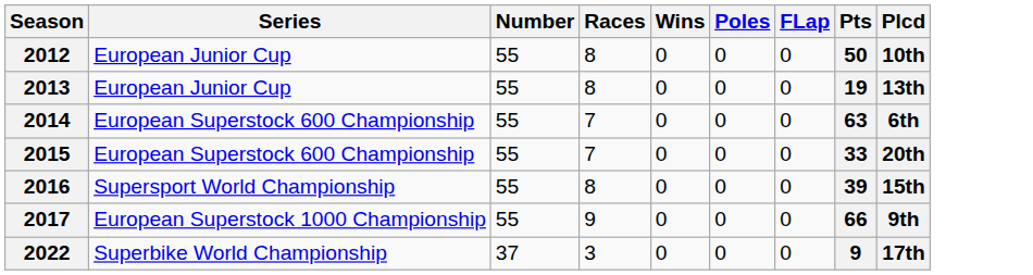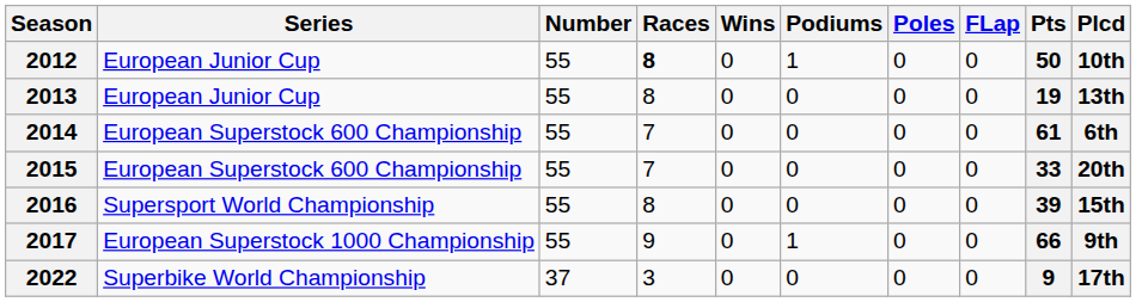 <table class="wikitable">
 <tr>
 <th>Season</th>
 <th>Series</th>
 <th>Number</th>
 <th>Races</th>
 <th>Wins</th>
+<th>Podiums</th>
 <th><a href='#'>Poles</a></th>
 <th><a href='#'>FLap</a></th>
 <th>Pts</th>
 <th>Plcd</th>
 </tr>
 <tr>
 <th>2012</th>
 <td><a href='#'>European Junior Cup</a></td>
 <td>55</td>
-<td>8</td>
+<td><strong>8</strong></td>
 <td>0</td>
+<td>1</td>
 <td>0</td>
 <td>0</td>
 <th>50</th>
 <th>10th</th>
 </tr>
 <tr>
 <th>2013</th>
 <td><a href='#'>European Junior Cup</a></td>
 <td>55</td>
 <td>8</td>
+<td>0</td>
 <td>0</td>
 <td>0</td>
 <td>0</td>
 <th>19</th>
 <th>13th</th>
 </tr>
 <tr>
 <th>2014</th>
 <td><a href='#'>European Superstock 600 Championship</a></td>
 <td>55</td>
 <td>7</td>
 <td>0</td>
 <td>0</td>
 <td>0</td>
-<th>63</th>
+<td>0</td>
+<th>61</th>
 <th>6th</th>
 </tr>
 <tr>
 <th>2015</th>
 <td><a href='#'>European Superstock 600 Championship</a></td>
 <td>55</td>
 <td>7</td>
+<td>0</td>
 <td>0</td>
 <td>0</td>
 <td>0</td>
 <th>33</th>
 <th>20th</th>
 </tr>
 <tr>
 <th>2016</th>
 <td><a href='#'>Supersport World Championship</a></td>
 <td>55</td>
 <td>8</td>
 <td>0</td>
 <td>0</td>
 <td>0</td>
+<td>0</td>
 <th>39</th>
 <th>15th</th>
 </tr>
 <tr>
 <th>2017</th>
 <td><a href='#'>European Superstock 1000 Championship</a></td>
 <td>55</td>
 <td>9</td>
 <td>0</td>
+<td>1</td>
 <td>0</td>
 <td>0</td>
 <th>66</th>
 <th>9th</th>
 </tr>
 <tr>
 <th>2022</th>
 <td><a href='#'>Superbike World Championship</a></td>
 <td>37</td>
 <td>3</td>
 <td>0</td>
 <td>0</td>
 <td>0</td>
+<td>0</td>
 <th>9</th>
 <th>17th</th>
 </tr>
 </table>
